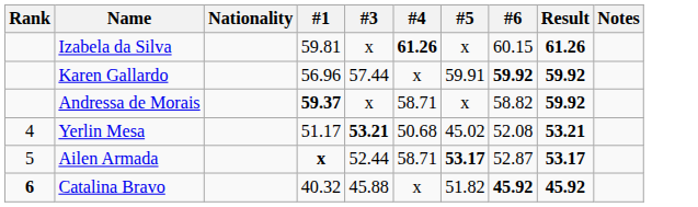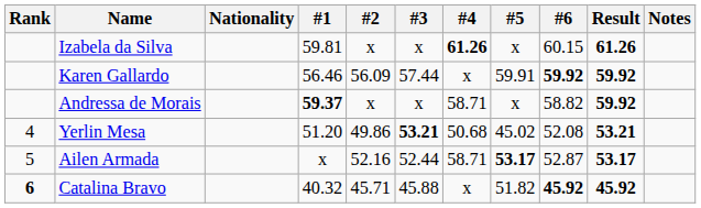 <table class="wikitable sortable" style="text-align:center">
 <tr>
 <th>Rank</th>
 <th>Name</th>
 <th>Nationality</th>
 <th>#1</th>
+<th>#2</th>
 <th>#3</th>
 <th>#4</th>
 <th>#5</th>
 <th>#6</th>
 <th>Result</th>
 <th>Notes</th>
 </tr>
 <tr>
 <td></td>
 <td align=left><a href='#'>Izabela da Silva</a></td>
 <td align=left></td>
 <td>59.81</td>
 <td>x</td>
+<td>x</td>
 <td><strong>61.26</strong></td>
 <td>x</td>
 <td>60.15</td>
 <td><strong>61.26</strong></td>
 <td></td>
 </tr>
 <tr>
 <td></td>
 <td align=left><a href='#'>Karen Gallardo</a></td>
 <td align=left></td>
-<td>56.96</td>
+<td>56.46</td>
+<td>56.09</td>
 <td>57.44</td>
 <td>x</td>
 <td>59.91</td>
 <td><strong>59.92</strong></td>
 <td><strong>59.92</strong></td>
 <td></td>
 </tr>
 <tr>
 <td></td>
 <td align=left><a href='#'>Andressa de Morais</a></td>
 <td align=left></td>
 <td><strong>59.37</strong></td>
 <td>x</td>
+<td>x</td>
 <td>58.71</td>
 <td>x</td>
 <td>58.82</td>
 <td><strong>59.92</strong></td>
 <td></td>
 </tr>
 <tr>
 <td>4</td>
 <td align=left><a href='#'>Yerlin Mesa</a></td>
 <td align=left></td>
-<td>51.17</td>
+<td>51.20</td>
+<td>49.86</td>
 <td><strong>53.21</strong></td>
 <td>50.68</td>
 <td>45.02</td>
 <td>52.08</td>
 <td><strong>53.21</strong></td>
 <td></td>
 </tr>
 <tr>
 <td>5</td>
 <td align=left><a href='#'>Ailen Armada</a></td>
 <td align=left></td>
-<td><strong>x</strong></td>
+<td>x</td>
+<td>52.16</td>
 <td>52.44</td>
 <td>58.71</td>
 <td><strong>53.17</strong></td>
 <td>52.87</td>
 <td><strong>53.17</strong></td>
 <td></td>
 </tr>
 <tr>
 <td><strong>6</strong></td>
 <td align=left><a href='#'>Catalina Bravo</a></td>
 <td align=left></td>
 <td>40.32</td>
+<td>45.71</td>
 <td>45.88</td>
 <td>x</td>
 <td>51.82</td>
 <td><strong>45.92</strong></td>
 <td><strong>45.92</strong></td>
 <td></td>
 </tr>
 </table>
